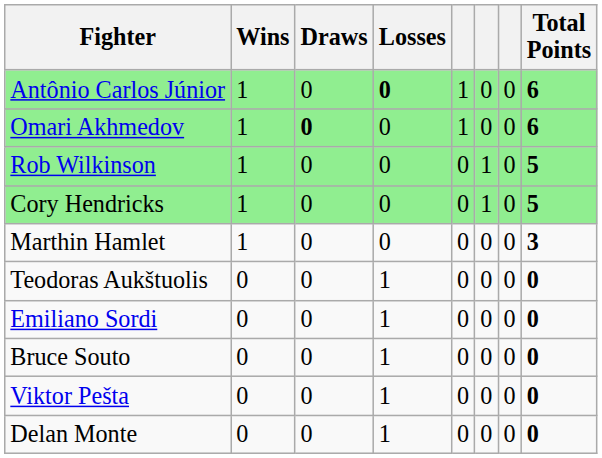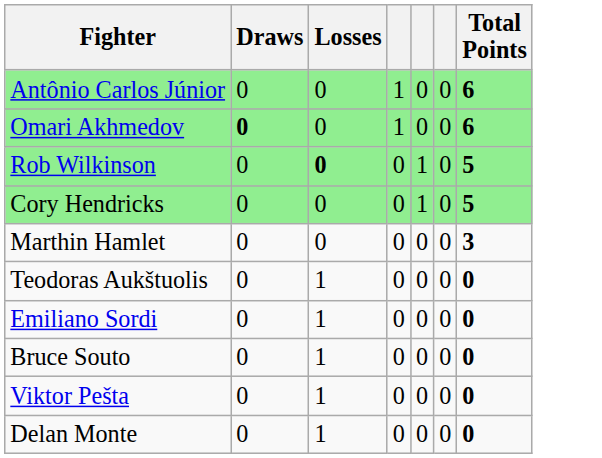 <table class="wikitable sortable">
 <tr>
 <th>Fighter</th>
-<th>Wins</th>
 <th>Draws</th>
 <th>Losses</th>
 <th></th>
 <th></th>
 <th></th>
 <th>Total<br> Points</th>
 </tr>
 <tr style="background:#90EE90;">
 <td><a href='#'>Antônio Carlos Júnior</a></td>
-<td>1</td>
 <td>0</td>
-<td><strong>0</strong></td>
+<td>0</td>
 <td>1</td>
 <td>0</td>
 <td>0</td>
 <td><strong>6</strong></td>
 </tr>
 <tr style="background:#90EE90;">
 <td><a href='#'>Omari Akhmedov</a></td>
-<td>1</td>
 <td><strong>0</strong></td>
 <td>0</td>
 <td>1</td>
 <td>0</td>
 <td>0</td>
 <td><strong>6</strong></td>
 </tr>
 <tr style="background:#90EE90;">
 <td><a href='#'>Rob Wilkinson</a></td>
-<td>1</td>
 <td>0</td>
-<td>0</td>
+<td><strong>0</strong></td>
 <td>0</td>
 <td>1</td>
 <td>0</td>
 <td><strong>5</strong></td>
 </tr>
 <tr style="background:#90EE90;">
 <td>Cory Hendricks</td>
-<td>1</td>
 <td>0</td>
 <td>0</td>
 <td>0</td>
 <td>1</td>
 <td>0</td>
 <td><strong>5</strong></td>
 </tr>
 <tr>
 <td>Marthin Hamlet</td>
-<td>1</td>
 <td>0</td>
 <td>0</td>
 <td>0</td>
 <td>0</td>
 <td>0</td>
 <td><strong>3</strong></td>
 </tr>
 <tr>
 <td>Teodoras Aukštuolis</td>
 <td>0</td>
-<td>0</td>
 <td>1</td>
 <td>0</td>
 <td>0</td>
 <td>0</td>
 <td><strong>0</strong></td>
 </tr>
 <tr>
 <td><a href='#'>Emiliano Sordi</a></td>
-<td>0</td>
 <td>0</td>
 <td>1</td>
 <td>0</td>
 <td>0</td>
 <td>0</td>
 <td><strong>0</strong></td>
 </tr>
 <tr>
 <td>Bruce Souto</td>
 <td>0</td>
-<td>0</td>
 <td>1</td>
 <td>0</td>
 <td>0</td>
 <td>0</td>
 <td><strong>0</strong></td>
 </tr>
 <tr>
 <td><a href='#'>Viktor Pešta</a></td>
-<td>0</td>
 <td>0</td>
 <td>1</td>
 <td>0</td>
 <td>0</td>
 <td>0</td>
 <td><strong>0</strong></td>
 </tr>
 <tr>
 <td>Delan Monte</td>
 <td>0</td>
-<td>0</td>
 <td>1</td>
 <td>0</td>
 <td>0</td>
 <td>0</td>
 <td><strong>0</strong></td>
 </tr>
 </table>
